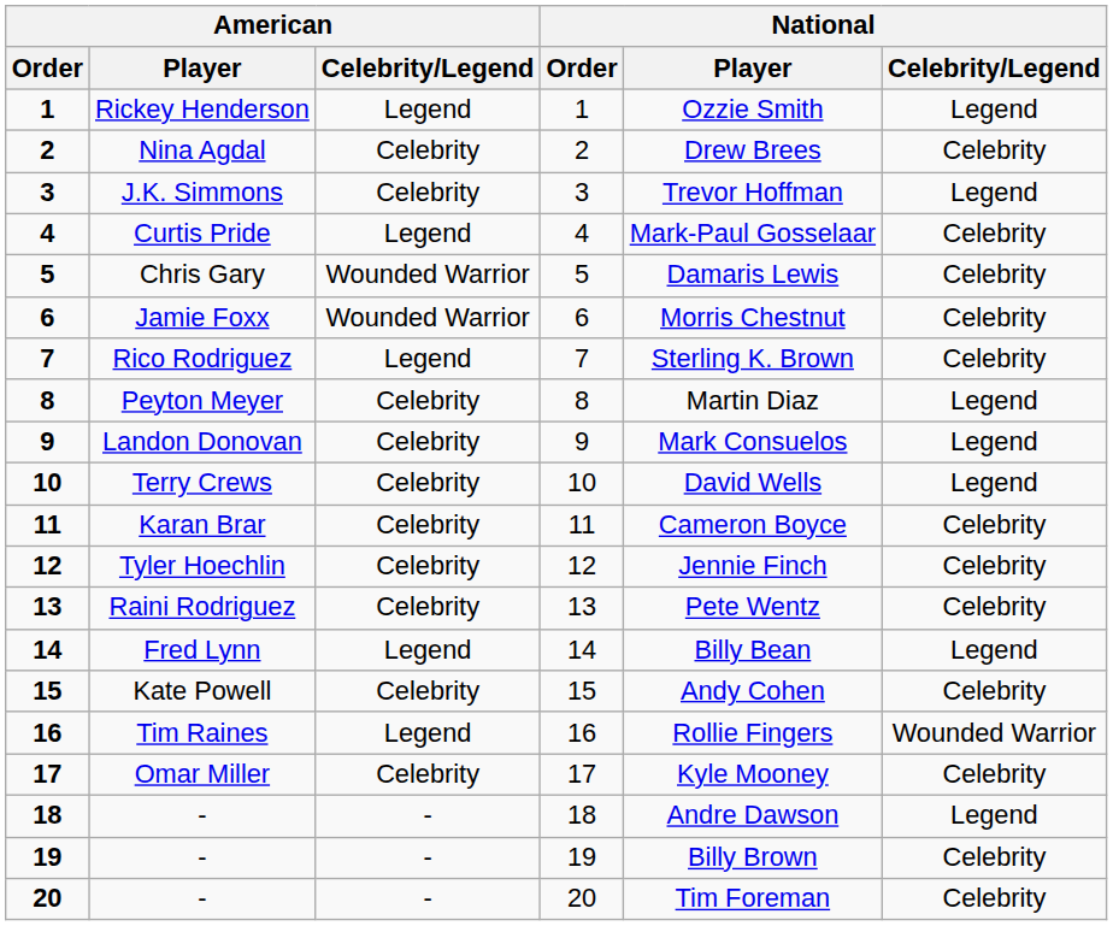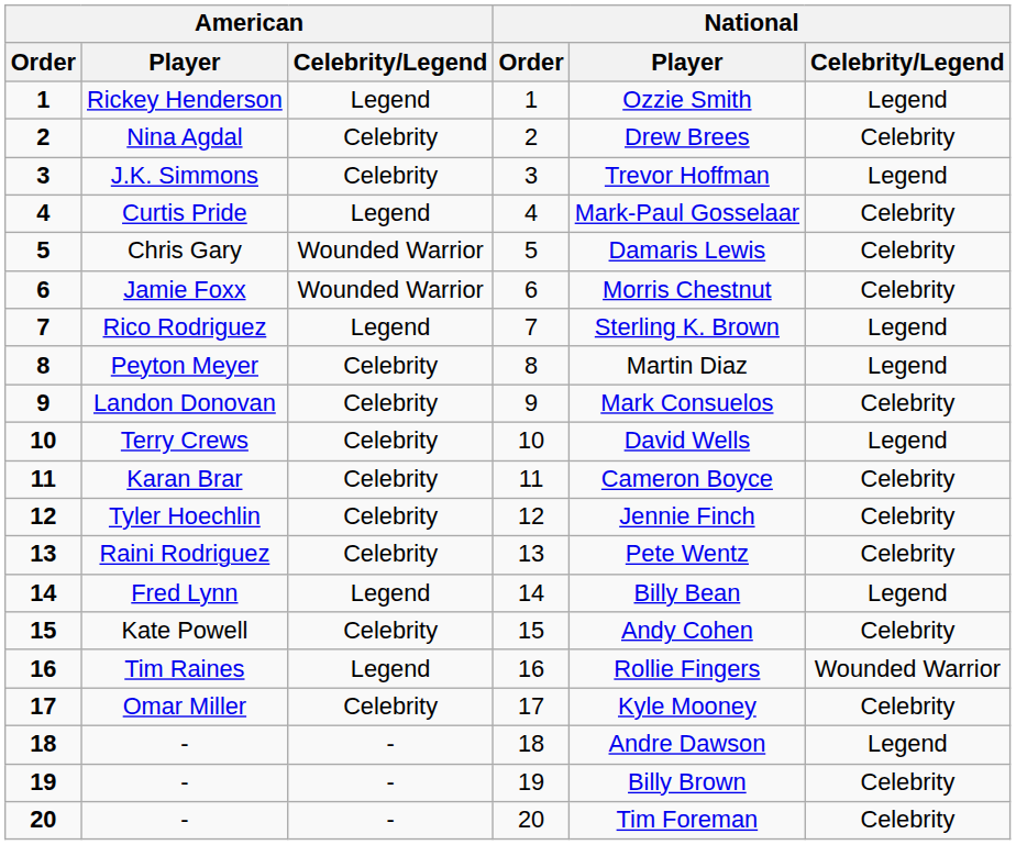 <table class="wikitable" style="text-align:center;">
 <tr>
 <th colspan="3">American</th>
 <th colspan="3">National</th>
 </tr>
 <tr>
 <th>Order</th>
 <th>Player</th>
 <th>Celebrity/Legend</th>
 <th>Order</th>
 <th>Player</th>
 <th>Celebrity/Legend</th>
 </tr>
 <tr>
 <td><strong>1</strong></td>
 <td><a href='#'>Rickey Henderson</a></td>
 <td>Legend</td>
 <td>1</td>
 <td><a href='#'>Ozzie Smith</a></td>
 <td>Legend</td>
 </tr>
 <tr>
 <td><strong>2</strong></td>
 <td><a href='#'>Nina Agdal</a></td>
 <td>Celebrity</td>
 <td>2</td>
 <td><a href='#'>Drew Brees</a></td>
 <td>Celebrity</td>
 </tr>
 <tr>
 <td><strong>3</strong></td>
 <td><a href='#'>J.K. Simmons</a></td>
 <td>Celebrity</td>
 <td>3</td>
 <td><a href='#'>Trevor Hoffman</a></td>
 <td>Legend</td>
 </tr>
 <tr>
 <td><strong>4</strong></td>
 <td><a href='#'>Curtis Pride</a></td>
 <td>Legend</td>
 <td>4</td>
 <td><a href='#'>Mark-Paul Gosselaar</a></td>
 <td>Celebrity</td>
 </tr>
 <tr>
 <td><strong>5</strong></td>
 <td>Chris Gary</td>
 <td>Wounded Warrior</td>
 <td>5</td>
 <td><a href='#'>Damaris Lewis</a></td>
 <td>Celebrity</td>
 </tr>
 <tr>
 <td><strong>6</strong></td>
 <td><a href='#'>Jamie Foxx</a></td>
 <td>Wounded Warrior</td>
 <td>6</td>
 <td><a href='#'>Morris Chestnut</a></td>
 <td>Celebrity</td>
 </tr>
 <tr>
 <td><strong>7</strong></td>
 <td><a href='#'>Rico Rodriguez</a></td>
 <td>Legend</td>
 <td>7</td>
 <td><a href='#'>Sterling K. Brown</a></td>
-<td>Celebrity</td>
+<td>Legend</td>
 </tr>
 <tr>
 <td><strong>8</strong></td>
 <td><a href='#'>Peyton Meyer</a></td>
 <td>Celebrity</td>
 <td>8</td>
 <td>Martin Diaz</td>
 <td>Legend</td>
 </tr>
 <tr>
 <td><strong>9</strong></td>
 <td><a href='#'>Landon Donovan</a></td>
 <td>Celebrity</td>
 <td>9</td>
 <td><a href='#'>Mark Consuelos</a></td>
-<td>Legend</td>
+<td>Celebrity</td>
 </tr>
 <tr>
 <td><strong>10</strong></td>
 <td><a href='#'>Terry Crews</a></td>
 <td>Celebrity</td>
 <td>10</td>
 <td><a href='#'>David Wells</a></td>
 <td>Legend</td>
 </tr>
 <tr>
 <td><strong>11</strong></td>
 <td><a href='#'>Karan Brar</a></td>
 <td>Celebrity</td>
 <td>11</td>
 <td><a href='#'>Cameron Boyce</a></td>
 <td>Celebrity</td>
 </tr>
 <tr>
 <td><strong>12</strong></td>
 <td><a href='#'>Tyler Hoechlin</a></td>
 <td>Celebrity</td>
 <td>12</td>
 <td><a href='#'>Jennie Finch</a></td>
 <td>Celebrity</td>
 </tr>
 <tr>
 <td><strong>13</strong></td>
 <td><a href='#'>Raini Rodriguez</a></td>
 <td>Celebrity</td>
 <td>13</td>
 <td><a href='#'>Pete Wentz</a></td>
 <td>Celebrity</td>
 </tr>
 <tr>
 <td><strong>14</strong></td>
 <td><a href='#'>Fred Lynn</a></td>
 <td>Legend</td>
 <td>14</td>
 <td><a href='#'>Billy Bean</a></td>
 <td>Legend</td>
 </tr>
 <tr>
 <td><strong>15</strong></td>
 <td>Kate Powell</td>
 <td>Celebrity</td>
 <td>15</td>
 <td><a href='#'>Andy Cohen</a></td>
 <td>Celebrity</td>
 </tr>
 <tr>
 <td><strong>16</strong></td>
 <td><a href='#'>Tim Raines</a></td>
 <td>Legend</td>
 <td>16</td>
 <td><a href='#'>Rollie Fingers</a></td>
 <td>Wounded Warrior</td>
 </tr>
 <tr>
 <td><strong>17</strong></td>
 <td><a href='#'>Omar Miller</a></td>
 <td>Celebrity</td>
 <td>17</td>
 <td><a href='#'>Kyle Mooney</a></td>
 <td>Celebrity</td>
 </tr>
 <tr>
 <td><strong>18</strong></td>
 <td>-</td>
 <td>-</td>
 <td>18</td>
 <td><a href='#'>Andre Dawson</a></td>
 <td>Legend</td>
 </tr>
 <tr>
 <td><strong>19</strong></td>
 <td>-</td>
 <td>-</td>
 <td>19</td>
 <td><a href='#'>Billy Brown</a></td>
 <td>Celebrity</td>
 </tr>
 <tr>
 <td><strong>20</strong></td>
 <td>-</td>
 <td>-</td>
 <td>20</td>
 <td><a href='#'>Tim Foreman</a></td>
 <td>Celebrity</td>
 </tr>
 </table>
